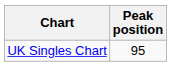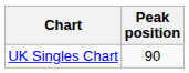 <table class="wikitable" align="left">
 <tr>
 <th>Chart</th>
 <th>Peak<br>position</th>
 </tr>
 <tr>
 <td><a href='#'>UK Singles Chart</a></td>
-<td align="center">95</td>
+<td align="center">90</td>
 </tr>
 </table>
